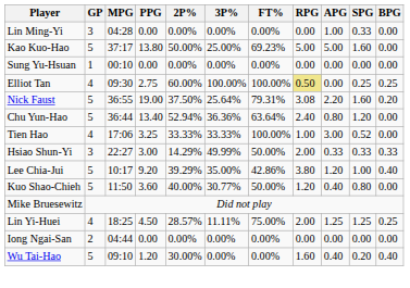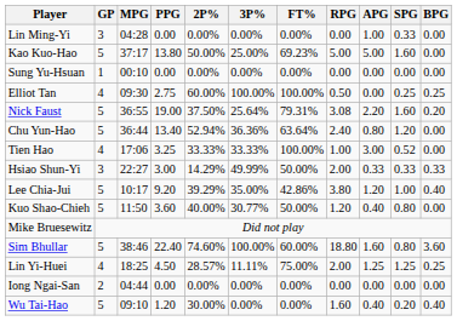 <table class="wikitable">
 <tr>
 <th>Player</th>
 <th>GP</th>
 <th>MPG</th>
 <th>PPG</th>
 <th>2P%</th>
 <th>3P%</th>
 <th>FT%</th>
 <th>RPG</th>
 <th>APG</th>
 <th>SPG</th>
 <th>BPG</th>
 </tr>
 <tr>
 <td>Lin Ming-Yi</td>
 <td>3</td>
 <td>04:28</td>
 <td>0.00</td>
 <td>0.00%</td>
 <td>0.00%</td>
 <td>0.00%</td>
 <td>0.00</td>
 <td>1.00</td>
 <td>0.33</td>
 <td>0.00</td>
 </tr>
 <tr>
 <td>Kao Kuo-Hao</td>
 <td>5</td>
 <td>37:17</td>
 <td>13.80</td>
 <td>50.00%</td>
 <td>25.00%</td>
 <td>69.23%</td>
 <td>5.00</td>
 <td>5.00</td>
 <td>1.60</td>
 <td>0.00</td>
 </tr>
 <tr>
 <td>Sung Yu-Hsuan</td>
 <td>1</td>
 <td>00:10</td>
 <td>0.00</td>
 <td>0.00%</td>
 <td>0.00%</td>
 <td>0.00%</td>
 <td>0.00</td>
 <td>0.00</td>
 <td>0.00</td>
 <td>0.00</td>
 </tr>
 <tr>
 <td>Elliot Tan</td>
 <td>4</td>
 <td>09:30</td>
 <td>2.75</td>
 <td>60.00%</td>
 <td>100.00%</td>
 <td>100.00%</td>
-<td style="background: khaki;">0.50</td>
+<td>0.50</td>
 <td>0.00</td>
 <td>0.25</td>
 <td>0.25</td>
 </tr>
 <tr>
 <td><a href='#'>Nick Faust</a></td>
 <td>5</td>
 <td>36:55</td>
 <td>19.00</td>
 <td>37.50%</td>
 <td>25.64%</td>
 <td>79.31%</td>
 <td>3.08</td>
 <td>2.20</td>
 <td>1.60</td>
 <td>0.20</td>
 </tr>
 <tr>
 <td>Chu Yun-Hao</td>
 <td>5</td>
 <td>36:44</td>
 <td>13.40</td>
 <td>52.94%</td>
 <td>36.36%</td>
 <td>63.64%</td>
 <td>2.40</td>
 <td>0.80</td>
 <td>1.20</td>
 <td>0.00</td>
 </tr>
 <tr>
 <td>Tien Hao</td>
 <td>4</td>
 <td>17:06</td>
 <td>3.25</td>
 <td>33.33%</td>
 <td>33.33%</td>
 <td>100.00%</td>
 <td>1.00</td>
 <td>3.00</td>
 <td>0.52</td>
 <td>0.00</td>
 </tr>
 <tr>
 <td>Hsiao Shun-Yi</td>
 <td>3</td>
 <td>22:27</td>
 <td>3.00</td>
 <td>14.29%</td>
 <td>49.99%</td>
 <td>50.00%</td>
 <td>2.00</td>
 <td>0.33</td>
 <td>0.33</td>
 <td>0.33</td>
 </tr>
 <tr>
 <td>Lee Chia-Jui</td>
 <td>5</td>
 <td>10:17</td>
 <td>9.20</td>
 <td>39.29%</td>
 <td>35.00%</td>
 <td>42.86%</td>
 <td>3.80</td>
 <td>1.20</td>
 <td>1.00</td>
 <td>0.40</td>
 </tr>
 <tr>
 <td>Kuo Shao-Chieh</td>
 <td>5</td>
 <td>11:50</td>
 <td>3.60</td>
 <td>40.00%</td>
 <td>30.77%</td>
 <td>50.00%</td>
 <td>1.20</td>
 <td>0.40</td>
 <td>0.80</td>
 <td>0.00</td>
 </tr>
 <tr>
 <td>Mike Bruesewitz</td>
 <td colspan=10 align=center><em>Did not play</em></td>
 </tr>
 <tr>
+<td><a href='#'>Sim Bhullar</a></td>
+<td>5</td>
+<td>38:46</td>
+<td>22.40</td>
+<td>74.60%</td>
+<td>100.00%</td>
+<td>60.00%</td>
+<td>18.80</td>
+<td>1.60</td>
+<td>0.80</td>
+<td>3.60</td>
+</tr>
+<tr>
 <td>Lin Yi-Huei</td>
 <td>4</td>
 <td>18:25</td>
 <td>4.50</td>
 <td>28.57%</td>
 <td>11.11%</td>
 <td>75.00%</td>
 <td>2.00</td>
 <td>1.25</td>
 <td>1.25</td>
 <td>0.25</td>
 </tr>
 <tr>
 <td>Iong Ngai-San</td>
 <td>2</td>
 <td>04:44</td>
 <td>0.00</td>
 <td>0.00%</td>
 <td>0.00%</td>
 <td>0.00%</td>
 <td>0.00</td>
 <td>0.00</td>
 <td>0.00</td>
 <td>0.00</td>
 </tr>
 <tr>
 <td><a href='#'>Wu Tai-Hao</a></td>
 <td>5</td>
 <td>09:10</td>
 <td>1.20</td>
 <td>30.00%</td>
 <td>0.00%</td>
 <td>0.00%</td>
 <td>1.60</td>
 <td>0.40</td>
 <td>0.20</td>
 <td>0.40</td>
 </tr>
 </table>
